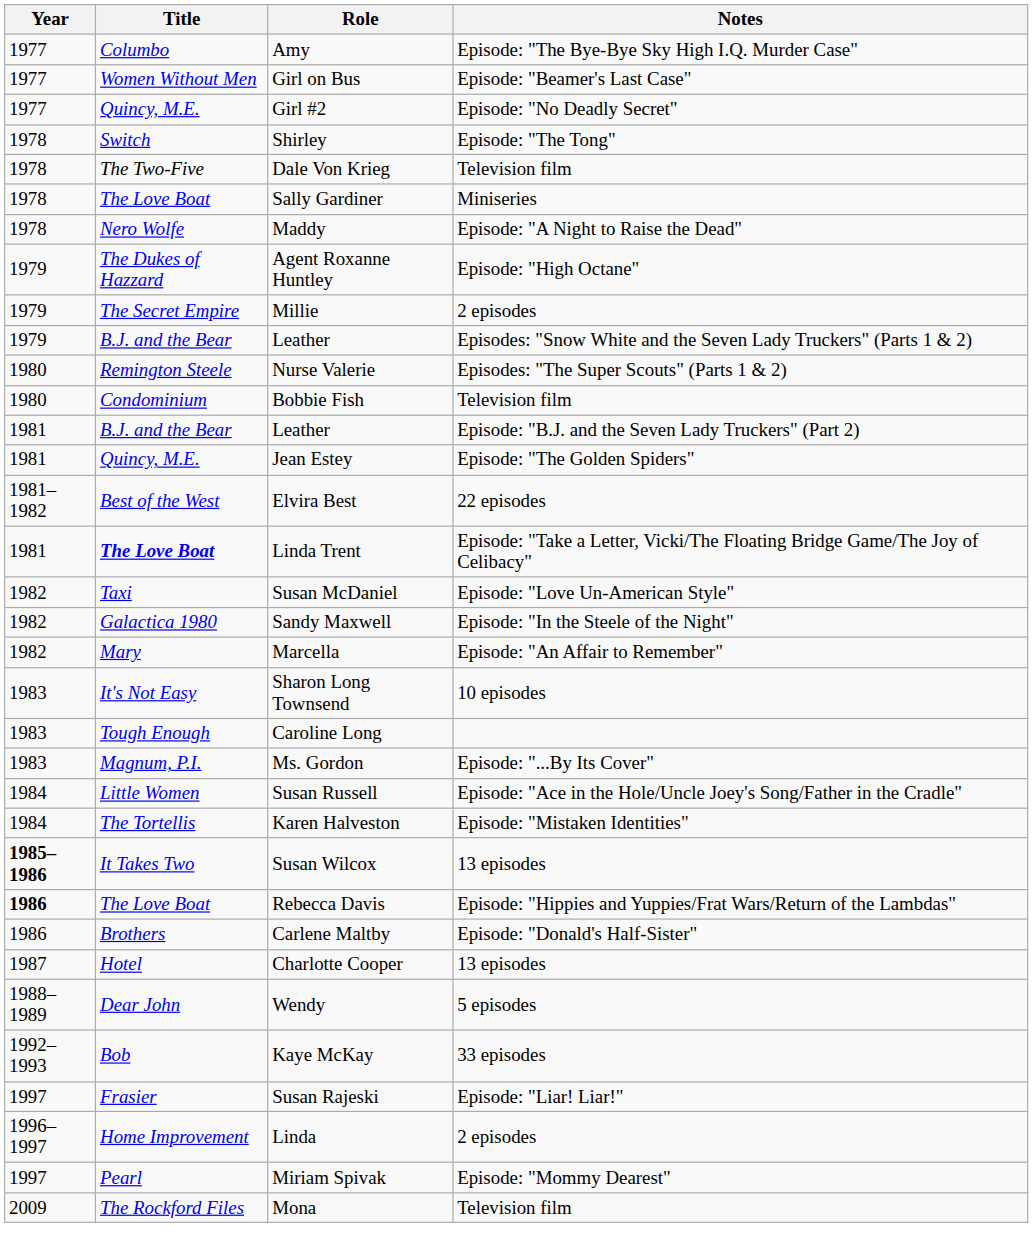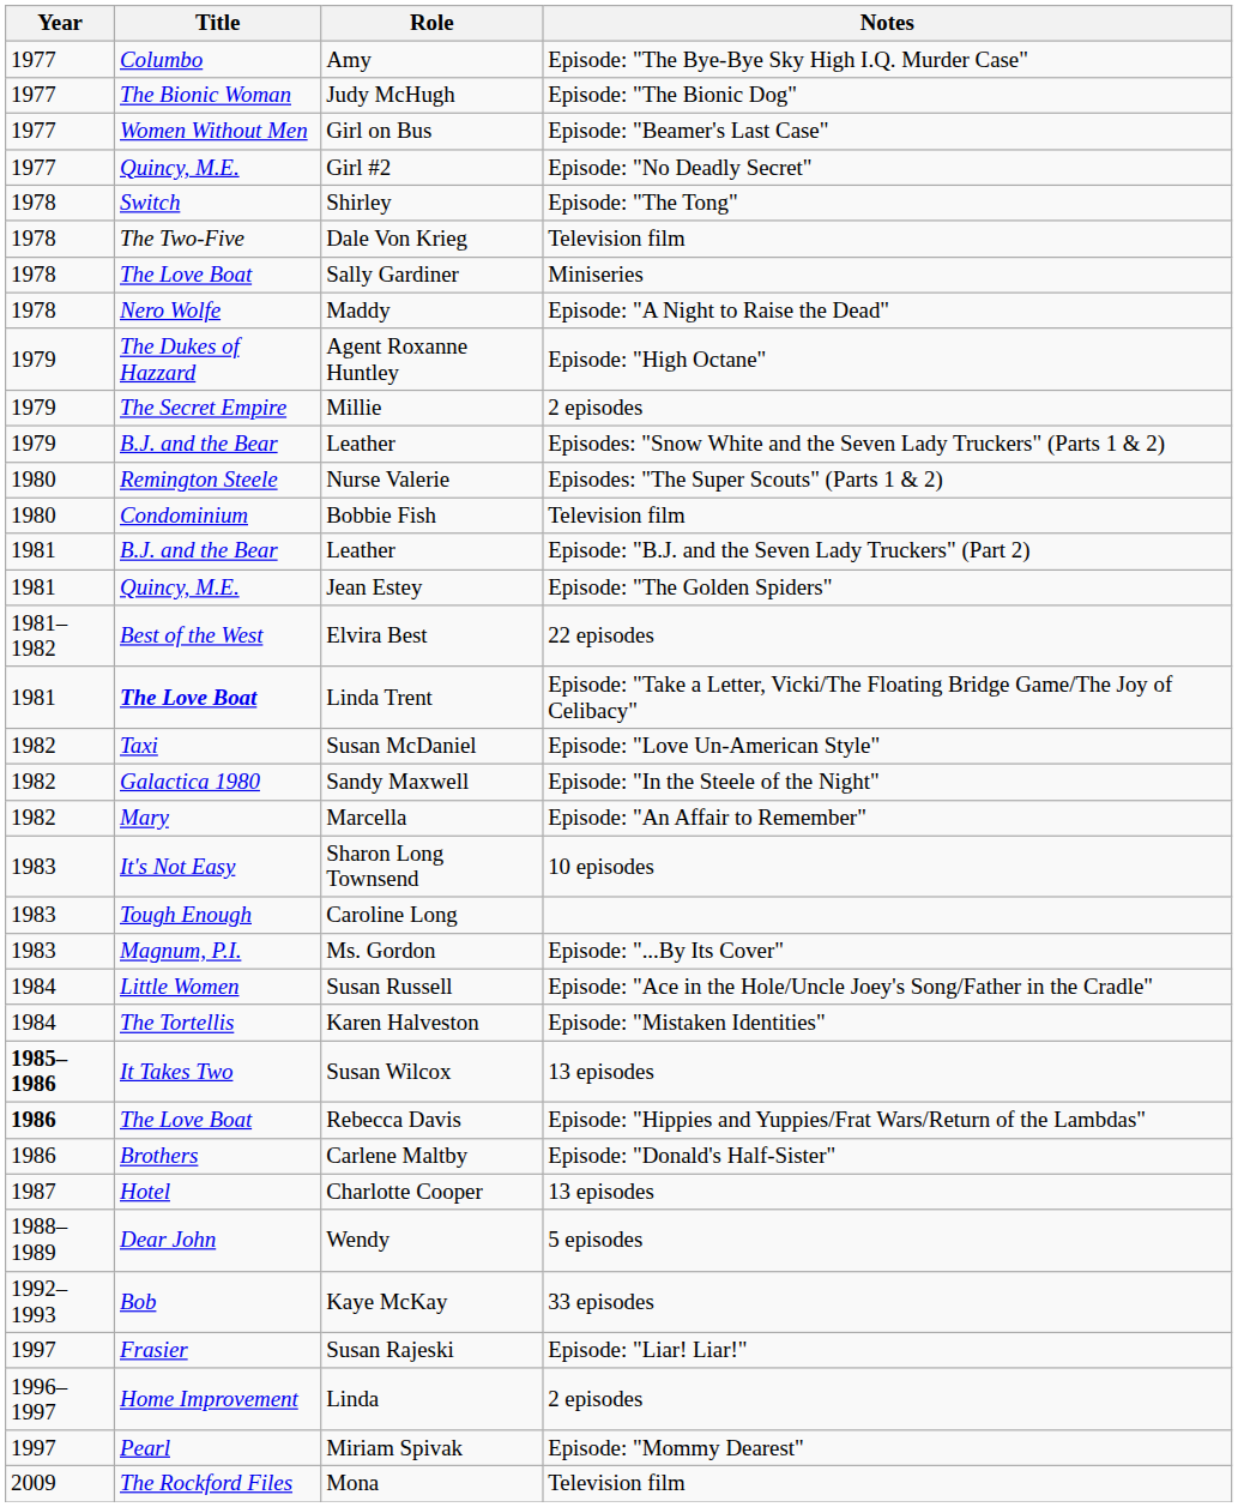 <table class="wikitable sortable">
 <tr>
 <th>Year</th>
 <th>Title</th>
 <th>Role</th>
 <th class=unsortable>Notes</th>
 </tr>
 <tr>
 <td>1977</td>
 <td><em><a href='#'>Columbo</a></em></td>
 <td>Amy</td>
 <td>Episode: "The Bye-Bye Sky High I.Q. Murder Case"</td>
+</tr>
+<tr>
+<td>1977</td>
+<td><em><a href='#'>The Bionic Woman</a></em></td>
+<td>Judy McHugh</td>
+<td>Episode: "The Bionic Dog"</td>
 </tr>
 <tr>
 <td>1977</td>
 <td><em><a href='#'>Women Without Men</a></em></td>
 <td>Girl on Bus</td>
 <td>Episode: "Beamer's Last Case"</td>
 </tr>
 <tr>
 <td>1977</td>
 <td><em><a href='#'>Quincy, M.E.</a></em></td>
 <td>Girl #2</td>
 <td>Episode: "No Deadly Secret"</td>
 </tr>
 <tr>
 <td>1978</td>
 <td><em><a href='#'>Switch</a></em></td>
 <td>Shirley</td>
 <td>Episode: "The Tong"</td>
 </tr>
 <tr>
 <td>1978</td>
 <td><em>The Two-Five</em></td>
 <td>Dale Von Krieg</td>
 <td>Television film</td>
 </tr>
 <tr>
 <td>1978</td>
 <td><em><a href='#'>The Love Boat</a></em></td>
 <td>Sally Gardiner</td>
 <td>Miniseries</td>
 </tr>
 <tr>
 <td>1978</td>
 <td><em><a href='#'>Nero Wolfe</a></em></td>
 <td>Maddy</td>
 <td>Episode: "A Night to Raise the Dead"</td>
 </tr>
 <tr>
 <td>1979</td>
 <td><em><a href='#'>The Dukes of Hazzard</a></em></td>
 <td>Agent Roxanne Huntley</td>
 <td>Episode: "High Octane"</td>
 </tr>
 <tr>
 <td>1979</td>
 <td><em><a href='#'>The Secret Empire</a></em></td>
 <td>Millie</td>
 <td>2 episodes</td>
 </tr>
 <tr>
 <td>1979</td>
 <td><em><a href='#'>B.J. and the Bear</a></em></td>
 <td>Leather</td>
 <td>Episodes: "Snow White and the Seven Lady Truckers" (Parts 1 & 2)</td>
 </tr>
 <tr>
 <td>1980</td>
 <td><em><a href='#'>Remington Steele</a></em></td>
 <td>Nurse Valerie</td>
 <td>Episodes: "The Super Scouts" (Parts 1 & 2)</td>
 </tr>
 <tr>
 <td>1980</td>
 <td><em><a href='#'>Condominium</a></em></td>
 <td>Bobbie Fish</td>
 <td>Television film</td>
 </tr>
 <tr>
 <td>1981</td>
 <td><em><a href='#'>B.J. and the Bear</a></em></td>
 <td>Leather</td>
 <td>Episode: "B.J. and the Seven Lady Truckers" (Part 2)</td>
 </tr>
 <tr>
 <td>1981</td>
 <td><em><a href='#'>Quincy, M.E.</a></em></td>
 <td>Jean Estey</td>
 <td>Episode: "The Golden Spiders"</td>
 </tr>
 <tr>
 <td>1981–1982</td>
 <td><em><a href='#'>Best of the West</a></em></td>
 <td>Elvira Best</td>
 <td>22 episodes</td>
 </tr>
 <tr>
 <td>1981</td>
 <td><strong><em><a href='#'>The Love Boat</a></em></strong></td>
 <td>Linda Trent</td>
 <td>Episode: "Take a Letter, Vicki/The Floating Bridge Game/The Joy of Celibacy"</td>
 </tr>
 <tr>
 <td>1982</td>
 <td><em><a href='#'>Taxi</a></em></td>
 <td>Susan McDaniel</td>
 <td>Episode: "Love Un-American Style"</td>
 </tr>
 <tr>
 <td>1982</td>
 <td><em><a href='#'>Galactica 1980</a></em></td>
 <td>Sandy Maxwell</td>
 <td>Episode: "In the Steele of the Night"</td>
 </tr>
 <tr>
 <td>1982</td>
 <td><em><a href='#'>Mary</a></em></td>
 <td>Marcella</td>
 <td>Episode: "An Affair to Remember"</td>
 </tr>
 <tr>
 <td>1983</td>
 <td><em><a href='#'>It's Not Easy</a></em></td>
 <td>Sharon Long Townsend</td>
 <td>10 episodes</td>
 </tr>
 <tr>
 <td>1983</td>
 <td><em><a href='#'>Tough Enough</a></em></td>
 <td>Caroline Long</td>
 <td></td>
 </tr>
 <tr>
 <td>1983</td>
 <td><em><a href='#'>Magnum, P.I.</a></em></td>
 <td>Ms. Gordon</td>
 <td>Episode: "...By Its Cover"</td>
 </tr>
 <tr>
 <td>1984</td>
 <td><em><a href='#'>Little Women</a></em></td>
 <td>Susan Russell</td>
 <td>Episode: "Ace in the Hole/Uncle Joey's Song/Father in the Cradle"</td>
 </tr>
 <tr>
 <td>1984</td>
 <td><em><a href='#'>The Tortellis</a></em></td>
 <td>Karen Halveston</td>
 <td>Episode: "Mistaken Identities"</td>
 </tr>
 <tr>
 <td><strong>1985–1986</strong></td>
 <td><em><a href='#'>It Takes Two</a></em></td>
 <td>Susan Wilcox</td>
 <td>13 episodes</td>
 </tr>
 <tr>
 <td><strong>1986</strong></td>
 <td><em><a href='#'>The Love Boat</a></em></td>
 <td>Rebecca Davis</td>
 <td>Episode: "Hippies and Yuppies/Frat Wars/Return of the Lambdas"</td>
 </tr>
 <tr>
 <td>1986</td>
 <td><em><a href='#'>Brothers</a></em></td>
 <td>Carlene Maltby</td>
 <td>Episode: "Donald's Half-Sister"</td>
 </tr>
 <tr>
 <td>1987</td>
 <td><em><a href='#'>Hotel</a></em></td>
 <td>Charlotte Cooper</td>
 <td>13 episodes</td>
 </tr>
 <tr>
 <td>1988–1989</td>
 <td><em><a href='#'>Dear John</a></em></td>
 <td>Wendy</td>
 <td>5 episodes</td>
 </tr>
 <tr>
 <td>1992–1993</td>
 <td><em><a href='#'>Bob</a></em></td>
 <td>Kaye McKay</td>
 <td>33 episodes</td>
 </tr>
 <tr>
 <td>1997</td>
 <td><em><a href='#'>Frasier</a></em></td>
 <td>Susan Rajeski</td>
 <td>Episode: "Liar! Liar!"</td>
 </tr>
 <tr>
 <td>1996–1997</td>
 <td><em><a href='#'>Home Improvement</a></em></td>
 <td>Linda</td>
 <td>2 episodes</td>
 </tr>
 <tr>
 <td>1997</td>
 <td><em><a href='#'>Pearl</a></em></td>
 <td>Miriam Spivak</td>
 <td>Episode: "Mommy Dearest"</td>
 </tr>
 <tr>
 <td>2009</td>
 <td><em><a href='#'>The Rockford Files</a></em></td>
 <td>Mona</td>
 <td>Television film</td>
 </tr>
 </table>
